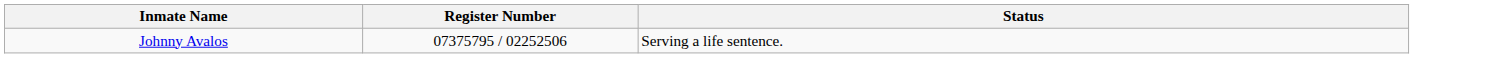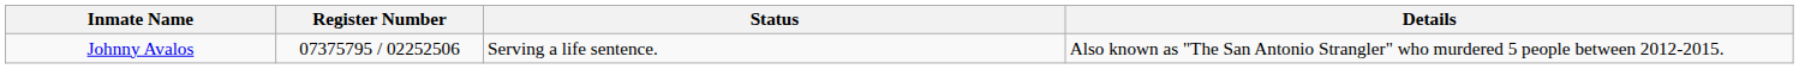 <table class="wikitable sortable">
 <tr>
 <th width=13%>Inmate Name</th>
 <th width=10%>Register Number</th>
 <th width=28%>Status</th>
+<th width=35%>Details</th>
 </tr>
 <tr>
 <td style="text-align:center;"><a href='#'>Johnny Avalos</a></td>
 <td style="text-align:center;">07375795 / 02252506</td>
 <td>Serving a life sentence.</td>
+<td>Also known as "The San Antonio Strangler" who murdered 5 people between 2012-2015.</td>
 </tr>
 </table>
